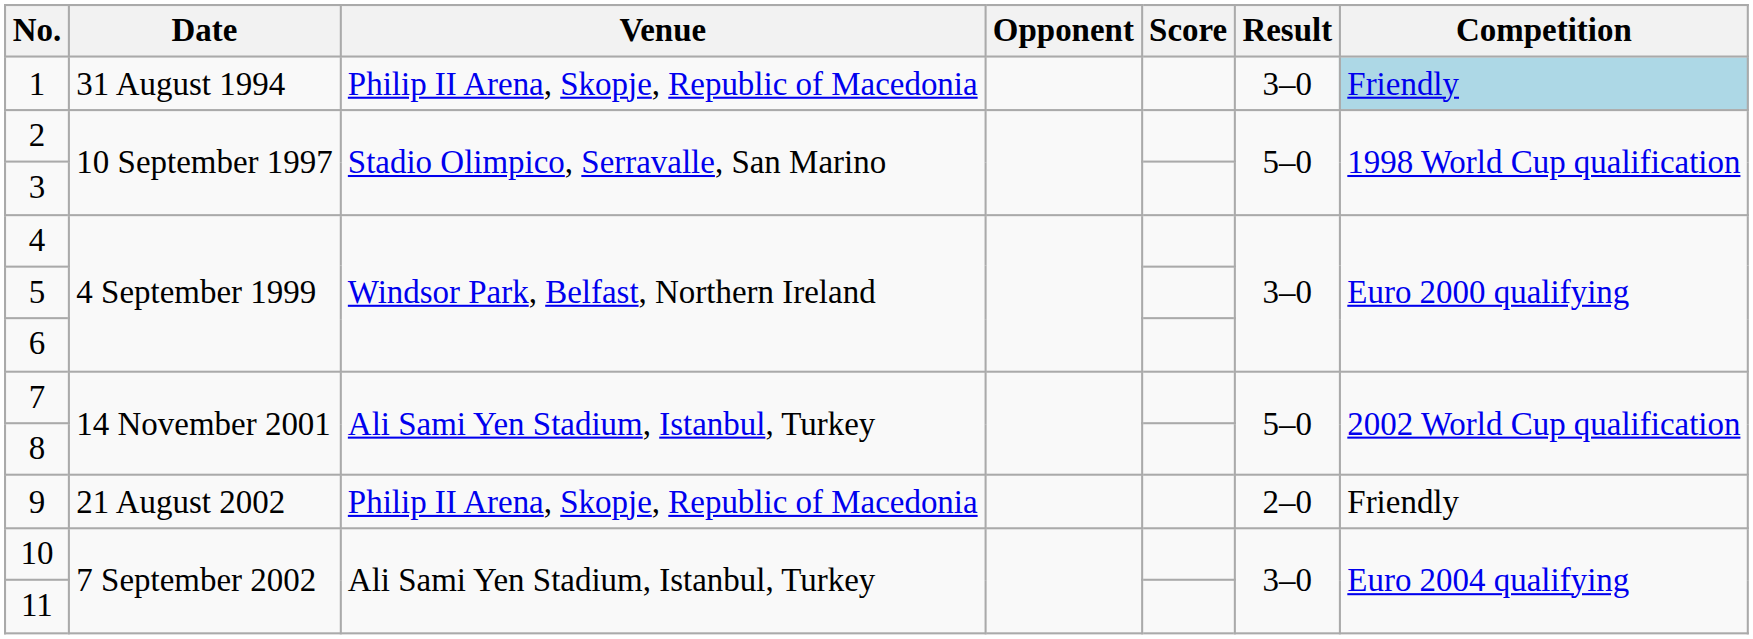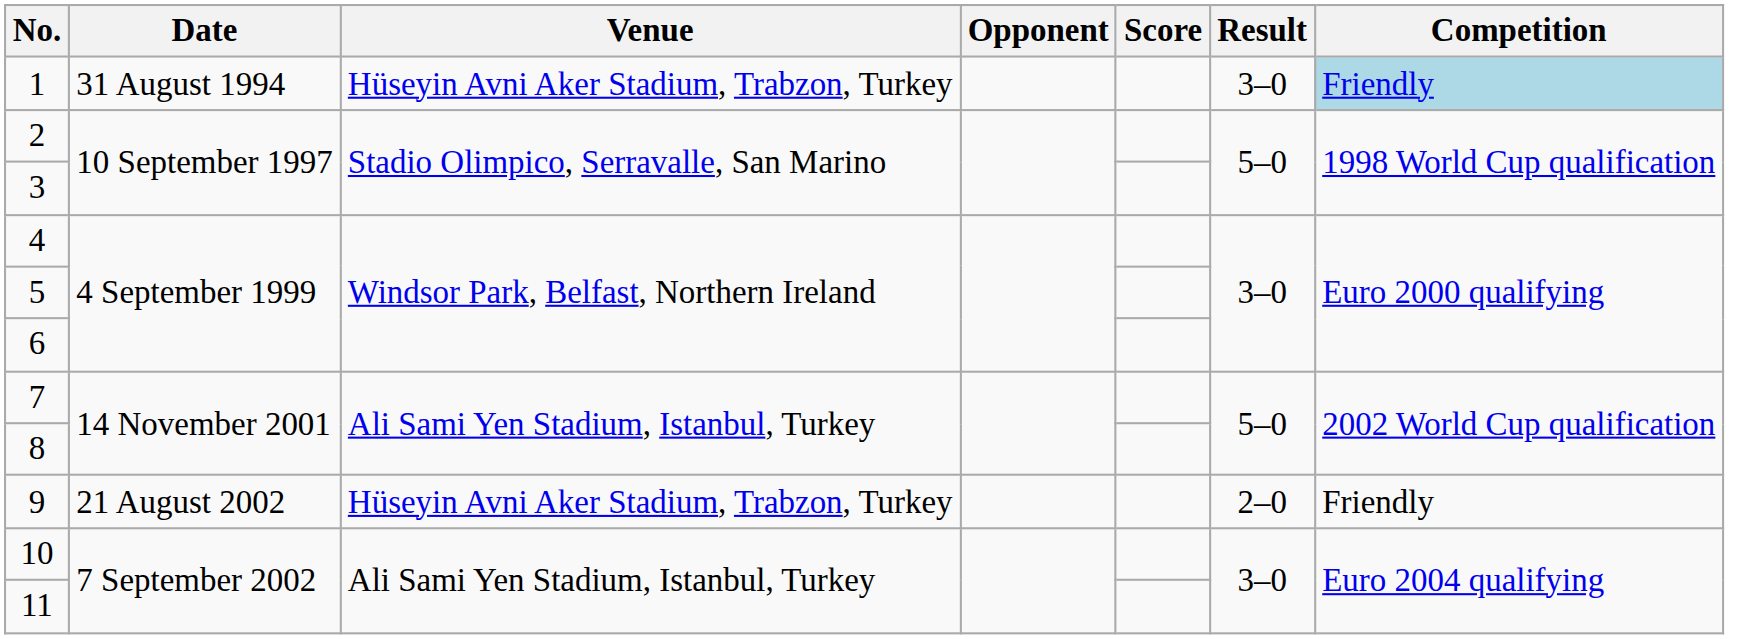 <table class="wikitable sortable">
 <tr>
 <th scope="col">No.</th>
 <th scope="col">Date</th>
 <th scope="col">Venue</th>
 <th scope="col">Opponent</th>
 <th scope="col">Score</th>
 <th scope="col">Result</th>
 <th scope="col">Competition</th>
 </tr>
 <tr>
 <td align="center">1</td>
 <td>31 August 1994</td>
-<td><a href='#'>Philip II Arena</a>, <a href='#'>Skopje</a>, <a href='#'>Republic of Macedonia</a></td>
+<td><a href='#'>Hüseyin Avni Aker Stadium</a>, <a href='#'>Trabzon</a>, Turkey</td>
 <td></td>
 <td></td>
 <td align="center">3–0</td>
 <td style="background: lightblue;"><a href='#'>Friendly</a></td>
 </tr>
 <tr>
 <td align="center">2</td>
 <td rowspan="2">10 September 1997</td>
 <td rowspan="2"><a href='#'>Stadio Olimpico</a>, <a href='#'>Serravalle</a>, San Marino</td>
 <td rowspan="2"></td>
 <td></td>
 <td rowspan="2" align="center">5–0</td>
 <td rowspan="2"><a href='#'>1998 World Cup qualification</a></td>
 </tr>
 <tr>
 <td align="center">3</td>
 <td></td>
 </tr>
 <tr>
 <td align="center">4</td>
 <td rowspan="3">4 September 1999</td>
 <td rowspan="3"><a href='#'>Windsor Park</a>, <a href='#'>Belfast</a>, Northern Ireland</td>
 <td rowspan="3"></td>
 <td></td>
 <td rowspan="3" align="center">3–0</td>
 <td rowspan="3"><a href='#'>Euro 2000 qualifying</a></td>
 </tr>
 <tr>
 <td align="center">5</td>
 <td></td>
 </tr>
 <tr>
 <td align="center">6</td>
 <td></td>
 </tr>
 <tr>
 <td align="center">7</td>
 <td rowspan="2">14 November 2001</td>
 <td rowspan="2"><a href='#'>Ali Sami Yen Stadium</a>, <a href='#'>Istanbul</a>, Turkey</td>
 <td rowspan="2"></td>
 <td></td>
 <td rowspan="2" align="center">5–0</td>
 <td rowspan="2"><a href='#'>2002 World Cup qualification</a></td>
 </tr>
 <tr>
 <td align="center">8</td>
 <td></td>
 </tr>
 <tr>
 <td align="center">9</td>
 <td>21 August 2002</td>
-<td><a href='#'>Philip II Arena</a>, <a href='#'>Skopje</a>, <a href='#'>Republic of Macedonia</a></td>
+<td><a href='#'>Hüseyin Avni Aker Stadium</a>, <a href='#'>Trabzon</a>, Turkey</td>
 <td></td>
 <td></td>
 <td align="center">2–0</td>
 <td>Friendly</td>
 </tr>
 <tr>
 <td align="center">10</td>
 <td rowspan="2">7 September 2002</td>
 <td rowspan="2">Ali Sami Yen Stadium, Istanbul, Turkey</td>
 <td rowspan="2"></td>
 <td></td>
 <td rowspan="2" align="center">3–0</td>
 <td rowspan="2"><a href='#'>Euro 2004 qualifying</a></td>
 </tr>
 <tr>
 <td align="center">11</td>
 <td></td>
 </tr>
 </table>
